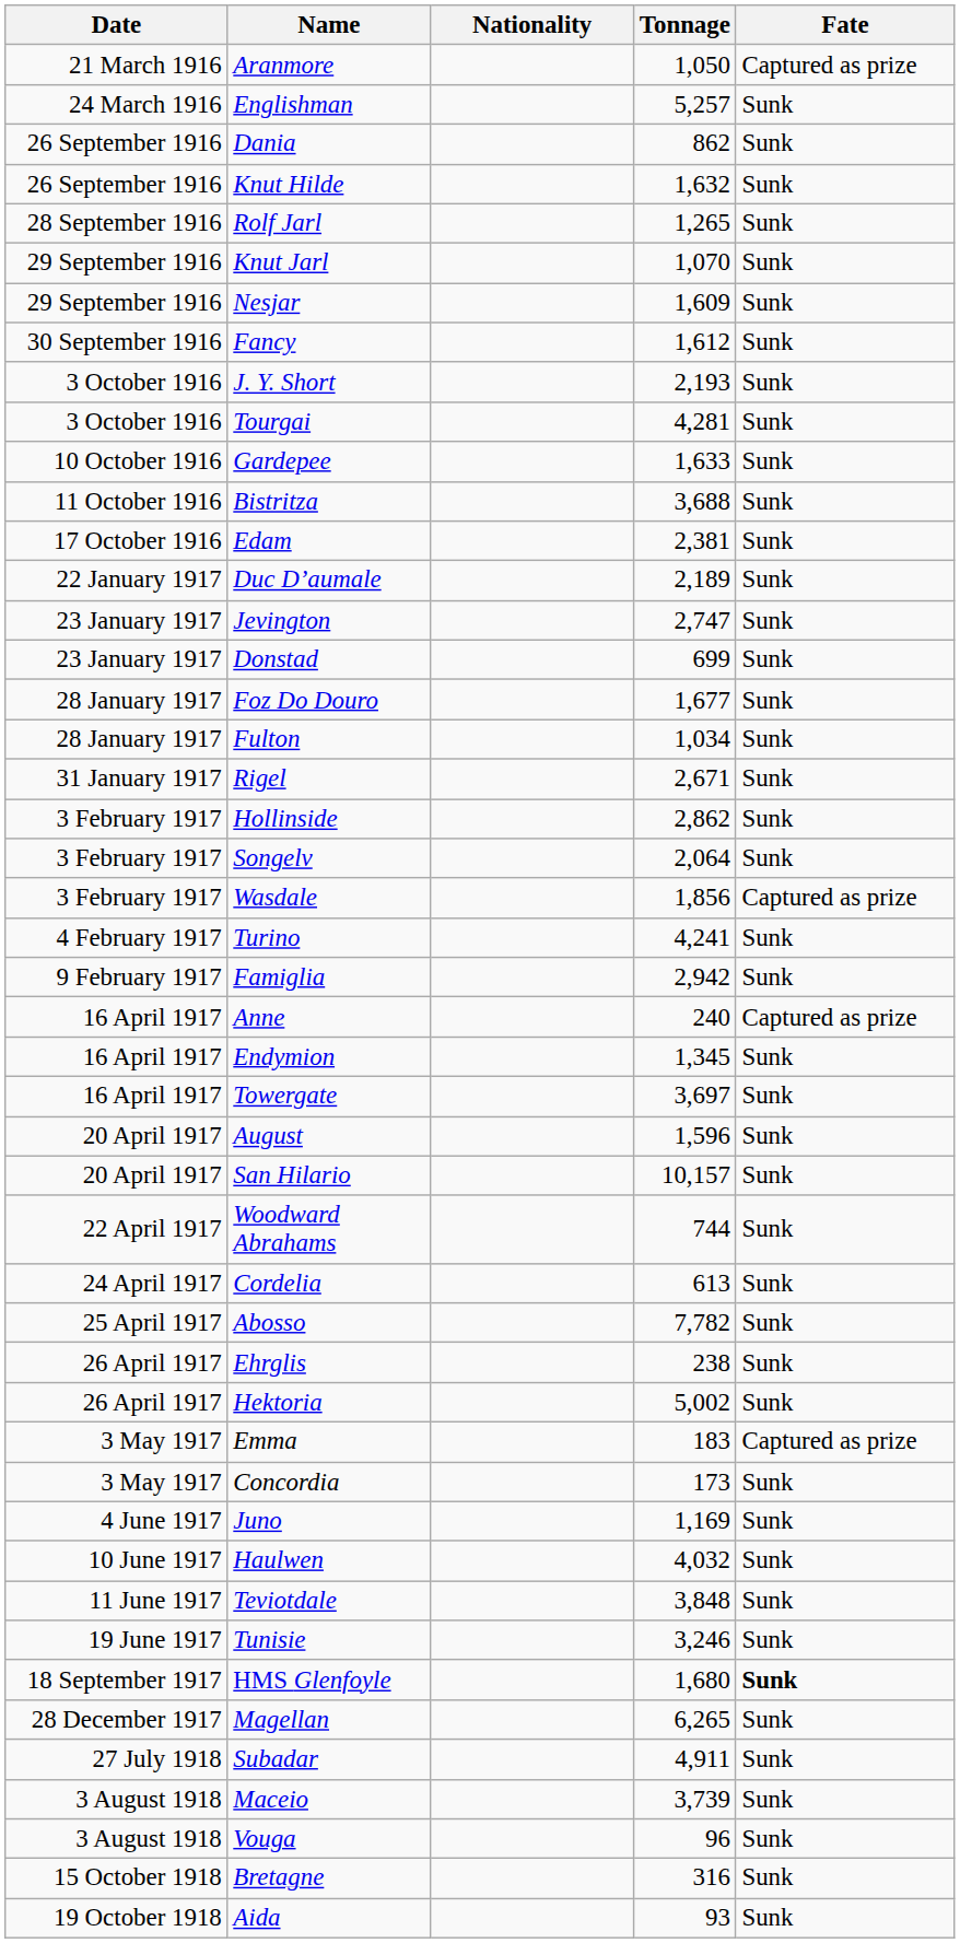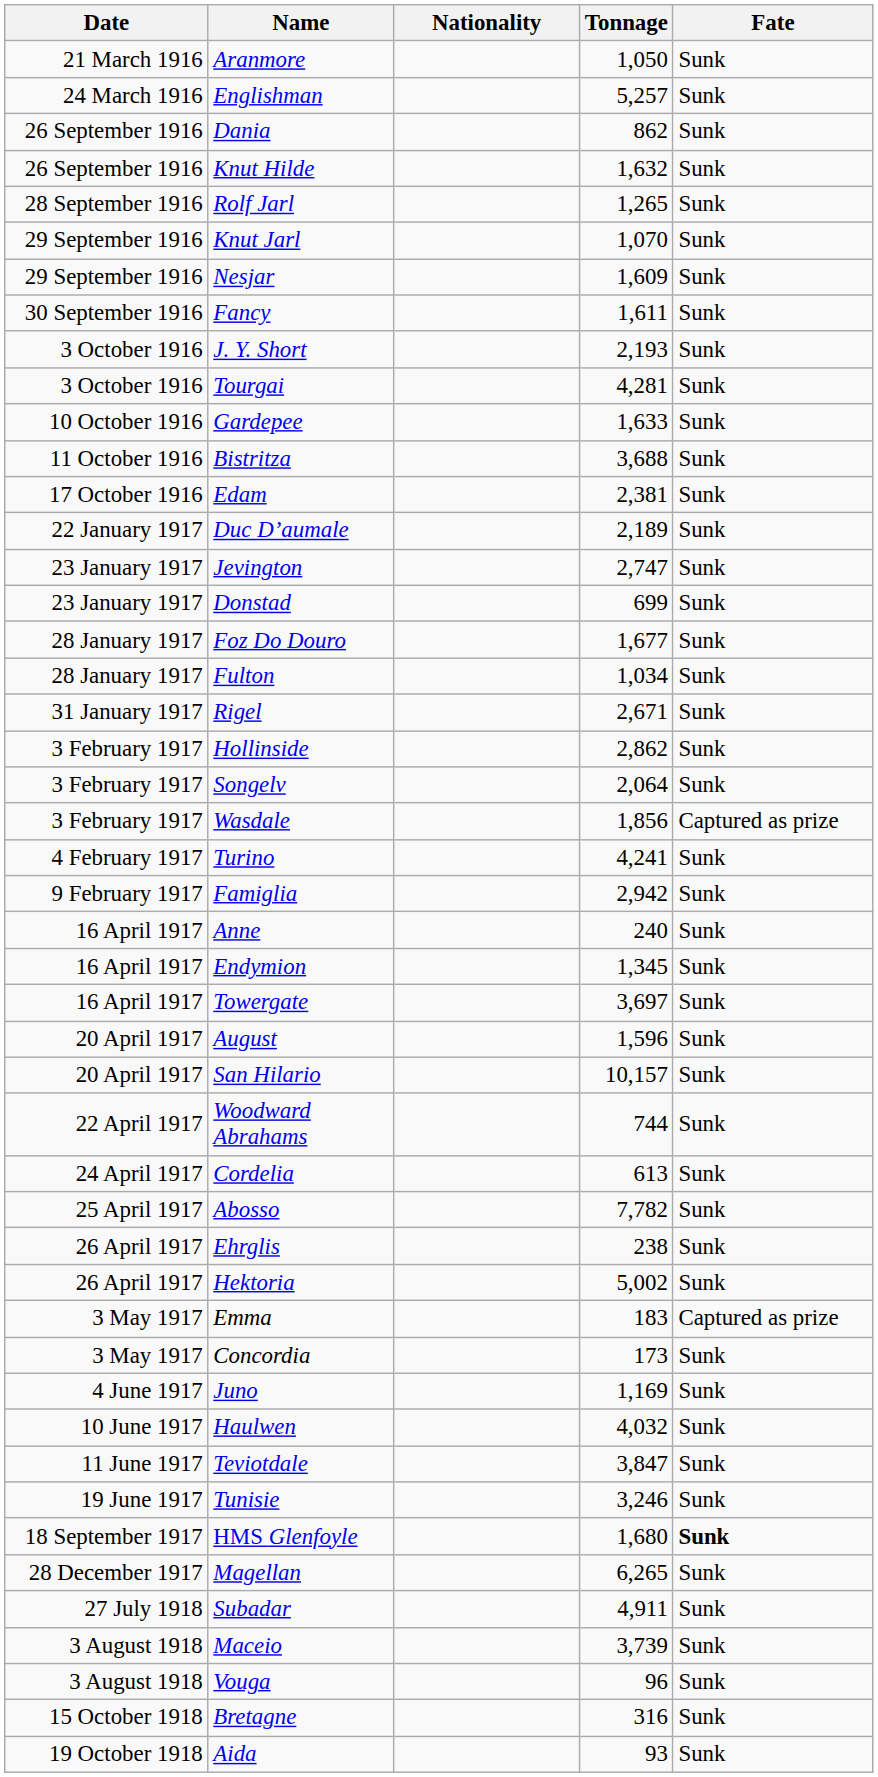 <table class="wikitable sortable">
 <tr>
 <th width="160px">Date</th>
 <th width="140px">Name</th>
 <th width="140px">Nationality</th>
 <th width="25px">Tonnage</th>
 <th width="160px">Fate</th>
 </tr>
 <tr>
 <td align="right">21 March 1916</td>
 <td align="left"><a href='#'><em>Aranmore</em></a></td>
 <td align="left"></td>
 <td align="right">1,050</td>
-<td align="left">Captured as prize</td>
+<td align="left">Sunk</td>
 </tr>
 <tr>
 <td align="right">24 March 1916</td>
 <td align="left"><a href='#'><em>Englishman</em></a></td>
 <td align="left"></td>
 <td align="right">5,257</td>
 <td align="left">Sunk</td>
 </tr>
 <tr>
 <td align="right">26 September 1916</td>
 <td align="left"><a href='#'><em>Dania</em></a></td>
 <td align="left"></td>
 <td align="right">862</td>
 <td align="left">Sunk</td>
 </tr>
 <tr>
 <td align="right">26 September 1916</td>
 <td align="left"><a href='#'><em>Knut Hilde</em></a></td>
 <td align="left"></td>
 <td align="right">1,632</td>
 <td align="left">Sunk</td>
 </tr>
 <tr>
 <td align="right">28 September 1916</td>
 <td align="left"><a href='#'><em>Rolf Jarl</em></a></td>
 <td align="left"></td>
 <td align="right">1,265</td>
 <td align="left">Sunk</td>
 </tr>
 <tr>
 <td align="right">29 September 1916</td>
 <td align="left"><a href='#'><em>Knut Jarl</em></a></td>
 <td align="left"></td>
 <td align="right">1,070</td>
 <td align="left">Sunk</td>
 </tr>
 <tr>
 <td align="right">29 September 1916</td>
 <td align="left"><a href='#'><em>Nesjar</em></a></td>
 <td align="left"></td>
 <td align="right">1,609</td>
 <td align="left">Sunk</td>
 </tr>
 <tr>
 <td align="right">30 September 1916</td>
 <td align="left"><a href='#'><em>Fancy</em></a></td>
 <td align="left"></td>
-<td align="right">1,612</td>
+<td align="right">1,611</td>
 <td align="left">Sunk</td>
 </tr>
 <tr>
 <td align="right">3 October 1916</td>
 <td align="left"><a href='#'><em>J. Y. Short</em></a></td>
 <td align="left"></td>
 <td align="right">2,193</td>
 <td align="left">Sunk</td>
 </tr>
 <tr>
 <td align="right">3 October 1916</td>
 <td align="left"><a href='#'><em>Tourgai</em></a></td>
 <td align="left"></td>
 <td align="right">4,281</td>
 <td align="left">Sunk</td>
 </tr>
 <tr>
 <td align="right">10 October 1916</td>
 <td align="left"><a href='#'><em>Gardepee</em></a></td>
 <td align="left"></td>
 <td align="right">1,633</td>
 <td align="left">Sunk</td>
 </tr>
 <tr>
 <td align="right">11 October 1916</td>
 <td align="left"><a href='#'><em>Bistritza</em></a></td>
 <td align="left"></td>
 <td align="right">3,688</td>
 <td align="left">Sunk</td>
 </tr>
 <tr>
 <td align="right">17 October 1916</td>
 <td align="left"><a href='#'><em>Edam</em></a></td>
 <td align="left"></td>
 <td align="right">2,381</td>
 <td align="left">Sunk</td>
 </tr>
 <tr>
 <td align="right">22 January 1917</td>
 <td align="left"><a href='#'><em>Duc D’aumale</em></a></td>
 <td align="left"></td>
 <td align="right">2,189</td>
 <td align="left">Sunk</td>
 </tr>
 <tr>
 <td align="right">23 January 1917</td>
 <td align="left"><a href='#'><em>Jevington</em></a></td>
 <td align="left"></td>
 <td align="right">2,747</td>
 <td align="left">Sunk</td>
 </tr>
 <tr>
 <td align="right">23 January 1917</td>
 <td align="left"><a href='#'><em>Donstad</em></a></td>
 <td align="left"></td>
 <td align="right">699</td>
 <td align="left">Sunk</td>
 </tr>
 <tr>
 <td align="right">28 January 1917</td>
 <td align="left"><a href='#'><em>Foz Do Douro</em></a></td>
 <td align="left"></td>
 <td align="right">1,677</td>
 <td align="left">Sunk</td>
 </tr>
 <tr>
 <td align="right">28 January 1917</td>
 <td align="left"><a href='#'><em>Fulton</em></a></td>
 <td align="left"></td>
 <td align="right">1,034</td>
 <td align="left">Sunk</td>
 </tr>
 <tr>
 <td align="right">31 January 1917</td>
 <td align="left"><a href='#'><em>Rigel</em></a></td>
 <td align="left"></td>
 <td align="right">2,671</td>
 <td align="left">Sunk</td>
 </tr>
 <tr>
 <td align="right">3 February 1917</td>
 <td align="left"><a href='#'><em>Hollinside</em></a></td>
 <td align="left"></td>
 <td align="right">2,862</td>
 <td align="left">Sunk</td>
 </tr>
 <tr>
 <td align="right">3 February 1917</td>
 <td align="left"><a href='#'><em>Songelv</em></a></td>
 <td align="left"></td>
 <td align="right">2,064</td>
 <td align="left">Sunk</td>
 </tr>
 <tr>
 <td align="right">3 February 1917</td>
 <td align="left"><a href='#'><em>Wasdale</em></a></td>
 <td align="left"></td>
 <td align="right">1,856</td>
 <td align="left">Captured as prize</td>
 </tr>
 <tr>
 <td align="right">4 February 1917</td>
 <td align="left"><a href='#'><em>Turino</em></a></td>
 <td align="left"></td>
 <td align="right">4,241</td>
 <td align="left">Sunk</td>
 </tr>
 <tr>
 <td align="right">9 February 1917</td>
 <td align="left"><a href='#'><em>Famiglia</em></a></td>
 <td align="left"></td>
 <td align="right">2,942</td>
 <td align="left">Sunk</td>
 </tr>
 <tr>
 <td align="right">16 April 1917</td>
 <td align="left"><a href='#'><em>Anne</em></a></td>
 <td align="left"></td>
 <td align="right">240</td>
-<td align="left">Captured as prize</td>
+<td align="left">Sunk</td>
 </tr>
 <tr>
 <td align="right">16 April 1917</td>
 <td align="left"><a href='#'><em>Endymion</em></a></td>
 <td align="left"></td>
 <td align="right">1,345</td>
 <td align="left">Sunk</td>
 </tr>
 <tr>
 <td align="right">16 April 1917</td>
 <td align="left"><a href='#'><em>Towergate</em></a></td>
 <td align="left"></td>
 <td align="right">3,697</td>
 <td align="left">Sunk</td>
 </tr>
 <tr>
 <td align="right">20 April 1917</td>
 <td align="left"><a href='#'><em>August</em></a></td>
 <td align="left"></td>
 <td align="right">1,596</td>
 <td align="left">Sunk</td>
 </tr>
 <tr>
 <td align="right">20 April 1917</td>
 <td align="left"><a href='#'><em>San Hilario</em></a></td>
 <td align="left"></td>
 <td align="right">10,157</td>
 <td align="left">Sunk</td>
 </tr>
 <tr>
 <td align="right">22 April 1917</td>
 <td align="left"><a href='#'><em>Woodward Abrahams</em></a></td>
 <td align="left"></td>
 <td align="right">744</td>
 <td align="left">Sunk</td>
 </tr>
 <tr>
 <td align="right">24 April 1917</td>
 <td align="left"><a href='#'><em>Cordelia</em></a></td>
 <td align="left"></td>
 <td align="right">613</td>
 <td align="left">Sunk</td>
 </tr>
 <tr>
 <td align="right">25 April 1917</td>
 <td align="left"><a href='#'><em>Abosso</em></a></td>
 <td align="left"></td>
 <td align="right">7,782</td>
 <td align="left">Sunk</td>
 </tr>
 <tr>
 <td align="right">26 April 1917</td>
 <td align="left"><a href='#'><em>Ehrglis</em></a></td>
 <td align="left"></td>
 <td align="right">238</td>
 <td align="left">Sunk</td>
 </tr>
 <tr>
 <td align="right">26 April 1917</td>
 <td align="left"><a href='#'><em>Hektoria</em></a></td>
 <td align="left"></td>
 <td align="right">5,002</td>
 <td align="left">Sunk</td>
 </tr>
 <tr>
 <td align="right">3 May 1917</td>
 <td align="left"><em>Emma</em></td>
 <td align="left"></td>
 <td align="right">183</td>
 <td align="left">Captured as prize</td>
 </tr>
 <tr>
 <td align="right">3 May 1917</td>
 <td align="left"><em>Concordia</em></td>
 <td align="left"></td>
 <td align="right">173</td>
 <td align="left">Sunk</td>
 </tr>
 <tr>
 <td align="right">4 June 1917</td>
 <td align="left"><a href='#'><em>Juno</em></a></td>
 <td align="left"></td>
 <td align="right">1,169</td>
 <td align="left">Sunk</td>
 </tr>
 <tr>
 <td align="right">10 June 1917</td>
 <td align="left"><a href='#'><em>Haulwen</em></a></td>
 <td align="left"></td>
 <td align="right">4,032</td>
 <td align="left">Sunk</td>
 </tr>
 <tr>
 <td align="right">11 June 1917</td>
 <td align="left"><a href='#'><em>Teviotdale</em></a></td>
 <td align="left"></td>
-<td align="right">3,848</td>
+<td align="right">3,847</td>
 <td align="left">Sunk</td>
 </tr>
 <tr>
 <td align="right">19 June 1917</td>
 <td align="left"><a href='#'><em>Tunisie</em></a></td>
 <td align="left"></td>
 <td align="right">3,246</td>
 <td align="left">Sunk</td>
 </tr>
 <tr>
 <td align="right">18 September 1917</td>
 <td align="left"><a href='#'>HMS <em>Glenfoyle</em></a></td>
 <td align="left"></td>
 <td align="right">1,680</td>
 <td align="left"><strong>Sunk</strong></td>
 </tr>
 <tr>
 <td align="right">28 December 1917</td>
 <td align="left"><a href='#'><em>Magellan</em></a></td>
 <td align="left"></td>
 <td align="right">6,265</td>
 <td align="left">Sunk</td>
 </tr>
 <tr>
 <td align="right">27 July 1918</td>
 <td align="left"><a href='#'><em>Subadar</em></a></td>
 <td align="left"></td>
 <td align="right">4,911</td>
 <td align="left">Sunk</td>
 </tr>
 <tr>
 <td align="right">3 August 1918</td>
 <td align="left"><a href='#'><em>Maceio</em></a></td>
 <td align="left"></td>
 <td align="right">3,739</td>
 <td align="left">Sunk</td>
 </tr>
 <tr>
 <td align="right">3 August 1918</td>
 <td align="left"><a href='#'><em>Vouga</em></a></td>
 <td align="left"></td>
 <td align="right">96</td>
 <td align="left">Sunk</td>
 </tr>
 <tr>
 <td align="right">15 October 1918</td>
 <td align="left"><a href='#'><em>Bretagne</em></a></td>
 <td align="left"></td>
 <td align="right">316</td>
 <td align="left">Sunk</td>
 </tr>
 <tr>
 <td align="right">19 October 1918</td>
 <td align="left"><a href='#'><em>Aida</em></a></td>
 <td align="left"></td>
 <td align="right">93</td>
 <td align="left">Sunk</td>
 </tr>
 </table>
